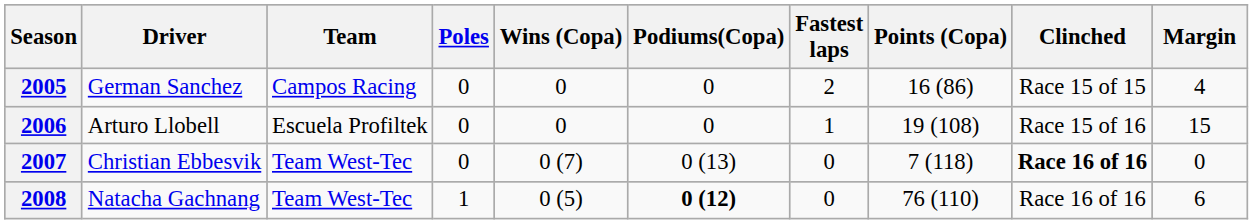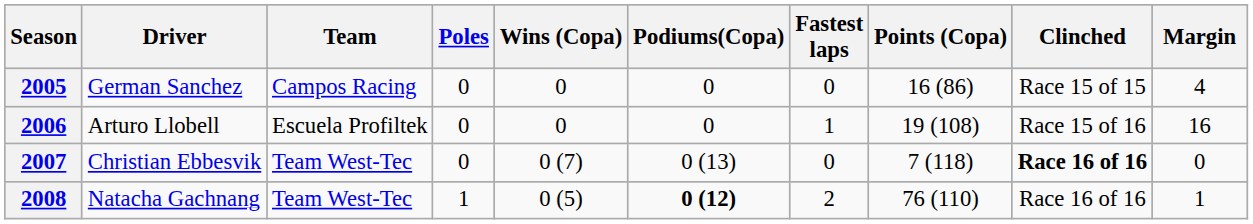 <table class="wikitable sortable" style="font-size:85%; text-align:center;">
 <tr>
 <th scope=col>Season</th>
 <th scope=col>Driver</th>
 <th scope=col>Team</th>
 <th scope=col><a href='#'>Poles</a></th>
 <th scope=col>Wins (Copa)</th>
 <th scope=col>Podiums(Copa)</th>
 <th scope=col width="40">Fastest laps</th>
 <th scope=col>Points (Copa)</th>
 <th scope=col>Clinched</th>
 <th scope=col width="50">Margin</th>
 </tr>
 <tr>
 <th><a href='#'>2005</a></th>
 <td align=left> <a href='#'>German Sanchez</a></td>
 <td align=left> <a href='#'>Campos Racing</a></td>
 <td>0</td>
 <td>0</td>
 <td>0</td>
-<td>2</td>
+<td>0</td>
 <td>16 (86)</td>
 <td>Race 15 of 15</td>
 <td>4</td>
 </tr>
 <tr>
 <th><a href='#'>2006</a></th>
 <td align=left> Arturo Llobell</td>
 <td align=left> Escuela Profiltek</td>
 <td>0</td>
 <td>0</td>
 <td>0</td>
 <td>1</td>
 <td>19 (108)</td>
 <td>Race 15 of 16</td>
-<td>15</td>
+<td>16</td>
 </tr>
 <tr>
 <th><a href='#'>2007</a></th>
 <td align=left> <a href='#'>Christian Ebbesvik</a></td>
 <td align=left> <a href='#'>Team West-Tec</a></td>
 <td>0</td>
 <td>0 (7)</td>
 <td>0 (13)</td>
 <td>0</td>
 <td>7 (118)</td>
 <td><strong>Race 16 of 16</strong></td>
 <td>0</td>
 </tr>
 <tr>
 <th><a href='#'>2008</a></th>
 <td align=left> <a href='#'>Natacha Gachnang</a></td>
 <td align=left> <a href='#'>Team West-Tec</a></td>
 <td>1</td>
 <td>0 (5)</td>
 <td><strong>0 (12)</strong></td>
-<td>0</td>
+<td>2</td>
 <td>76 (110)</td>
 <td>Race 16 of 16</td>
-<td>6</td>
+<td>1</td>
 </tr>
 </table>
